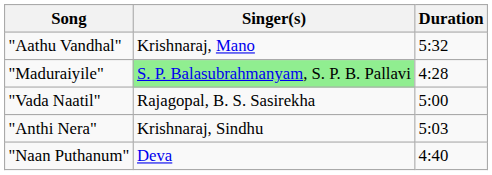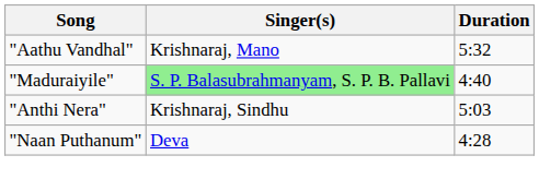 <table class="wikitable" style="font-size:95%;">
 <tr>
 <th>Song</th>
 <th>Singer(s)</th>
 <th>Duration</th>
 </tr>
 <tr>
 <td>"Aathu Vandhal"</td>
 <td>Krishnaraj, <a href='#'>Mano</a></td>
 <td>5:32</td>
 </tr>
 <tr>
 <td>"Maduraiyile"</td>
 <td style="background: lightgreen;"><a href='#'>S. P. Balasubrahmanyam</a>, S. P. B. Pallavi</td>
-<td>4:28</td>
-</tr>
-<tr>
-<td>"Vada Naatil"</td>
-<td>Rajagopal, B. S. Sasirekha</td>
-<td>5:00</td>
+<td>4:40</td>
 </tr>
 <tr>
 <td>"Anthi Nera"</td>
 <td>Krishnaraj, Sindhu</td>
 <td>5:03</td>
 </tr>
 <tr>
 <td>"Naan Puthanum"</td>
 <td><a href='#'>Deva</a></td>
-<td>4:40</td>
+<td>4:28</td>
 </tr>
 </table>
